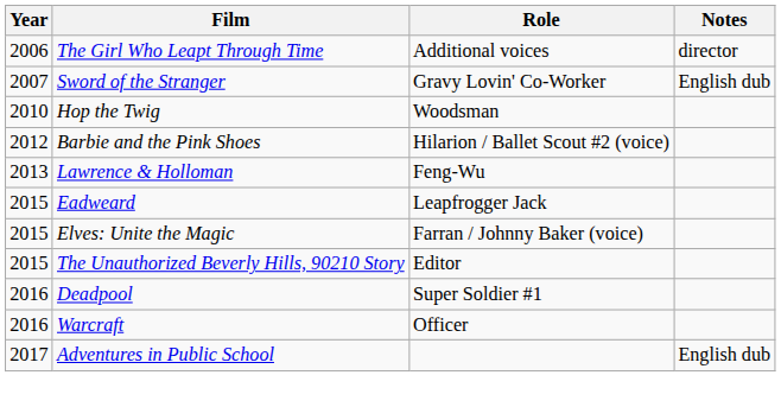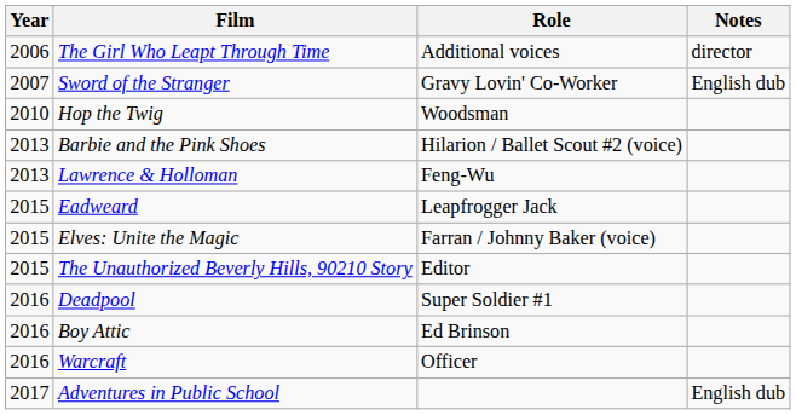 <table class = "wikitable sortable">
 <tr>
 <th>Year</th>
 <th>Film</th>
 <th>Role</th>
 <th class = "unsortable">Notes</th>
 </tr>
 <tr>
 <td>2006</td>
 <td data-sort-value="Girl Who Leapt Through Time, The"><em><a href='#'>The Girl Who Leapt Through Time</a></em></td>
 <td>Additional voices</td>
 <td>director</td>
 </tr>
 <tr>
 <td>2007</td>
 <td><em><a href='#'>Sword of the Stranger</a></em></td>
 <td>Gravy Lovin' Co-Worker</td>
 <td>English dub</td>
 </tr>
 <tr>
 <td>2010</td>
 <td><em>Hop the Twig</em></td>
 <td>Woodsman</td>
 <td></td>
 </tr>
 <tr>
-<td>2012</td>
+<td>2013</td>
 <td><em>Barbie and the Pink Shoes</em></td>
 <td>Hilarion / Ballet Scout #2 (voice)</td>
 <td></td>
 </tr>
 <tr>
 <td>2013</td>
 <td><em><a href='#'>Lawrence & Holloman</a></em></td>
 <td>Feng-Wu</td>
 <td></td>
 </tr>
 <tr>
 <td>2015</td>
 <td><em><a href='#'>Eadweard</a></em></td>
 <td>Leapfrogger Jack</td>
 <td></td>
 </tr>
 <tr>
 <td>2015</td>
 <td><em>Elves: Unite the Magic</em></td>
 <td>Farran / Johnny Baker (voice)</td>
 <td></td>
 </tr>
 <tr>
 <td>2015</td>
 <td data-sort-value="Unauthorized Beverly Hills, 90210 Story, The"><em><a href='#'>The Unauthorized Beverly Hills, 90210 Story</a></em></td>
 <td>Editor</td>
 <td></td>
 </tr>
 <tr>
 <td>2016</td>
 <td><em><a href='#'>Deadpool</a></em></td>
 <td>Super Soldier #1</td>
 <td></td>
 </tr>
 <tr>
 <td>2016</td>
+<td><em>Boy Attic</em></td>
+<td>Ed Brinson</td>
+<td></td>
+</tr>
+<tr>
+<td>2016</td>
 <td><em><a href='#'>Warcraft</a></em></td>
 <td>Officer</td>
 <td></td>
 </tr>
 <tr>
 <td>2017</td>
 <td><em><a href='#'>Adventures in Public School</a></em></td>
 <td></td>
 <td>English dub</td>
 </tr>
 </table>
